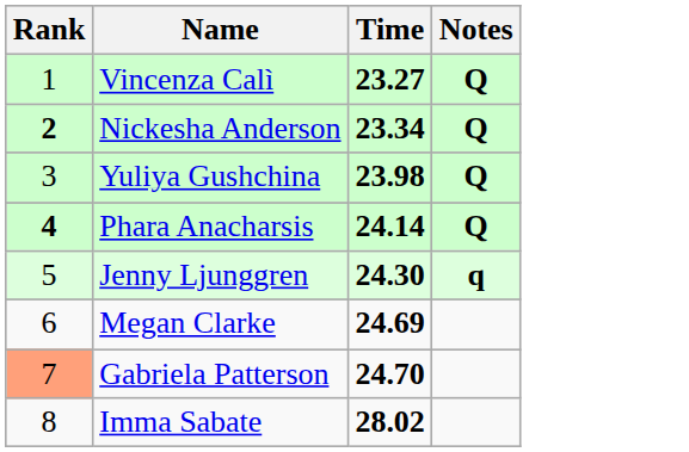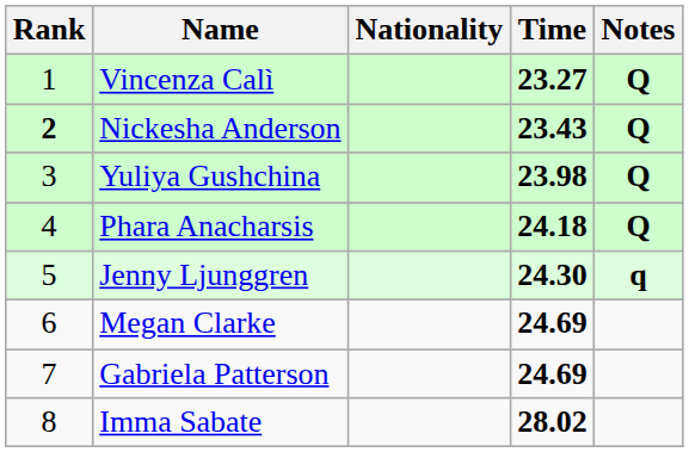 <table class="wikitable sortable" style="text-align:center">
 <tr>
 <th>Rank</th>
 <th>Name</th>
+<th>Nationality</th>
 <th>Time</th>
 <th>Notes</th>
 </tr>
 <tr bgcolor=ccffcc>
 <td>1</td>
 <td align=left><a href='#'>Vincenza Calì</a></td>
+<td align=left></td>
 <td><strong>23.27</strong></td>
 <td><strong>Q</strong></td>
 </tr>
 <tr bgcolor=ccffcc>
 <td><strong>2</strong></td>
 <td align=left><a href='#'>Nickesha Anderson</a></td>
-<td><strong>23.34</strong></td>
+<td align=left></td>
+<td><strong>23.43</strong></td>
 <td><strong>Q</strong></td>
 </tr>
 <tr bgcolor=ccffcc>
 <td>3</td>
 <td align=left><a href='#'>Yuliya Gushchina</a></td>
+<td align=left></td>
 <td><strong>23.98</strong></td>
 <td><strong>Q</strong></td>
 </tr>
 <tr bgcolor=ccffcc>
-<td><strong>4</strong></td>
+<td>4</td>
 <td align=left><a href='#'>Phara Anacharsis</a></td>
-<td><strong>24.14</strong></td>
+<td align=left></td>
+<td><strong>24.18</strong></td>
 <td><strong>Q</strong></td>
 </tr>
 <tr bgcolor=ddffdd>
 <td>5</td>
 <td align=left><a href='#'>Jenny Ljunggren</a></td>
+<td align=left></td>
 <td><strong>24.30</strong></td>
 <td><strong>q</strong></td>
 </tr>
 <tr>
 <td>6</td>
 <td align=left><a href='#'>Megan Clarke</a></td>
+<td align=left></td>
 <td><strong>24.69</strong></td>
 <td></td>
 </tr>
 <tr>
-<td style="background: lightsalmon;">7</td>
+<td>7</td>
 <td align=left><a href='#'>Gabriela Patterson</a></td>
-<td><strong>24.70</strong></td>
+<td align=left></td>
+<td><strong>24.69</strong></td>
 <td></td>
 </tr>
 <tr>
 <td>8</td>
 <td align=left><a href='#'>Imma Sabate</a></td>
+<td align=left></td>
 <td><strong>28.02</strong></td>
 <td></td>
 </tr>
 </table>
